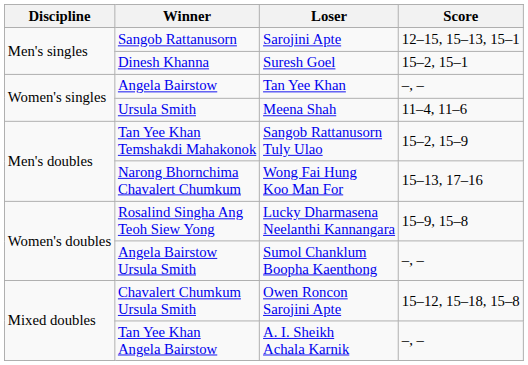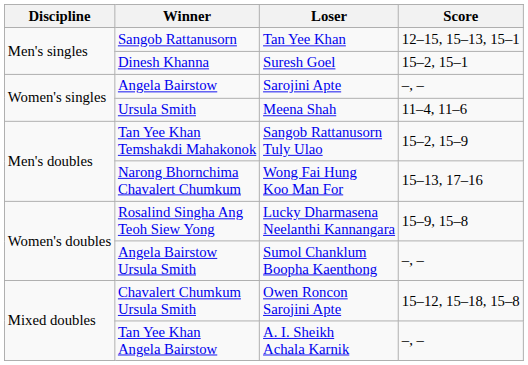 <table class="wikitable">
 <tr>
 <th>Discipline</th>
 <th>Winner</th>
 <th>Loser</th>
 <th>Score</th>
 </tr>
 <tr>
 <td rowspan=2>Men's singles</td>
 <td> <a href='#'>Sangob Rattanusorn</a></td>
-<td> <a href='#'>Sarojini Apte</a></td>
+<td> <a href='#'>Tan Yee Khan</a></td>
 <td>12–15, 15–13, 15–1</td>
 </tr>
 <tr>
 <td> <a href='#'>Dinesh Khanna</a></td>
 <td> <a href='#'>Suresh Goel</a></td>
 <td>15–2, 15–1</td>
 </tr>
 <tr>
 <td rowspan=2>Women's singles</td>
 <td> <a href='#'>Angela Bairstow</a></td>
-<td> <a href='#'>Tan Yee Khan</a></td>
+<td> <a href='#'>Sarojini Apte</a></td>
 <td>–, –</td>
 </tr>
 <tr>
 <td> <a href='#'>Ursula Smith</a></td>
 <td> <a href='#'>Meena Shah</a></td>
 <td>11–4, 11–6</td>
 </tr>
 <tr>
 <td rowspan=2>Men's doubles</td>
 <td> <a href='#'>Tan Yee Khan</a><br>  <a href='#'>Temshakdi Mahakonok</a></td>
 <td> <a href='#'>Sangob Rattanusorn</a><br> <a href='#'>Tuly Ulao</a></td>
 <td>15–2, 15–9</td>
 </tr>
 <tr>
 <td> <a href='#'>Narong Bhornchima</a><br>  <a href='#'>Chavalert Chumkum</a></td>
 <td> <a href='#'>Wong Fai Hung</a><br>  <a href='#'>Koo Man For</a></td>
 <td>15–13, 17–16</td>
 </tr>
 <tr>
 <td rowspan=2>Women's doubles</td>
 <td> <a href='#'>Rosalind Singha Ang</a><br>  <a href='#'>Teoh Siew Yong</a></td>
 <td> <a href='#'>Lucky Dharmasena</a><br>  <a href='#'>Neelanthi Kannangara</a></td>
 <td>15–9, 15–8</td>
 </tr>
 <tr>
 <td> <a href='#'>Angela Bairstow</a><br>  <a href='#'>Ursula Smith</a></td>
 <td> <a href='#'>Sumol Chanklum</a><br>  <a href='#'>Boopha Kaenthong</a></td>
 <td>–, –</td>
 </tr>
 <tr>
 <td rowspan=2>Mixed doubles</td>
 <td> <a href='#'>Chavalert Chumkum</a><br>  <a href='#'>Ursula Smith</a></td>
 <td> <a href='#'>Owen Roncon</a><br>  <a href='#'>Sarojini Apte</a></td>
 <td>15–12, 15–18, 15–8</td>
 </tr>
 <tr>
 <td> <a href='#'>Tan Yee Khan</a><br>  <a href='#'>Angela Bairstow</a></td>
 <td> <a href='#'>A. I. Sheikh</a><br>  <a href='#'>Achala Karnik</a></td>
 <td>–, –</td>
 </tr>
 </table>
